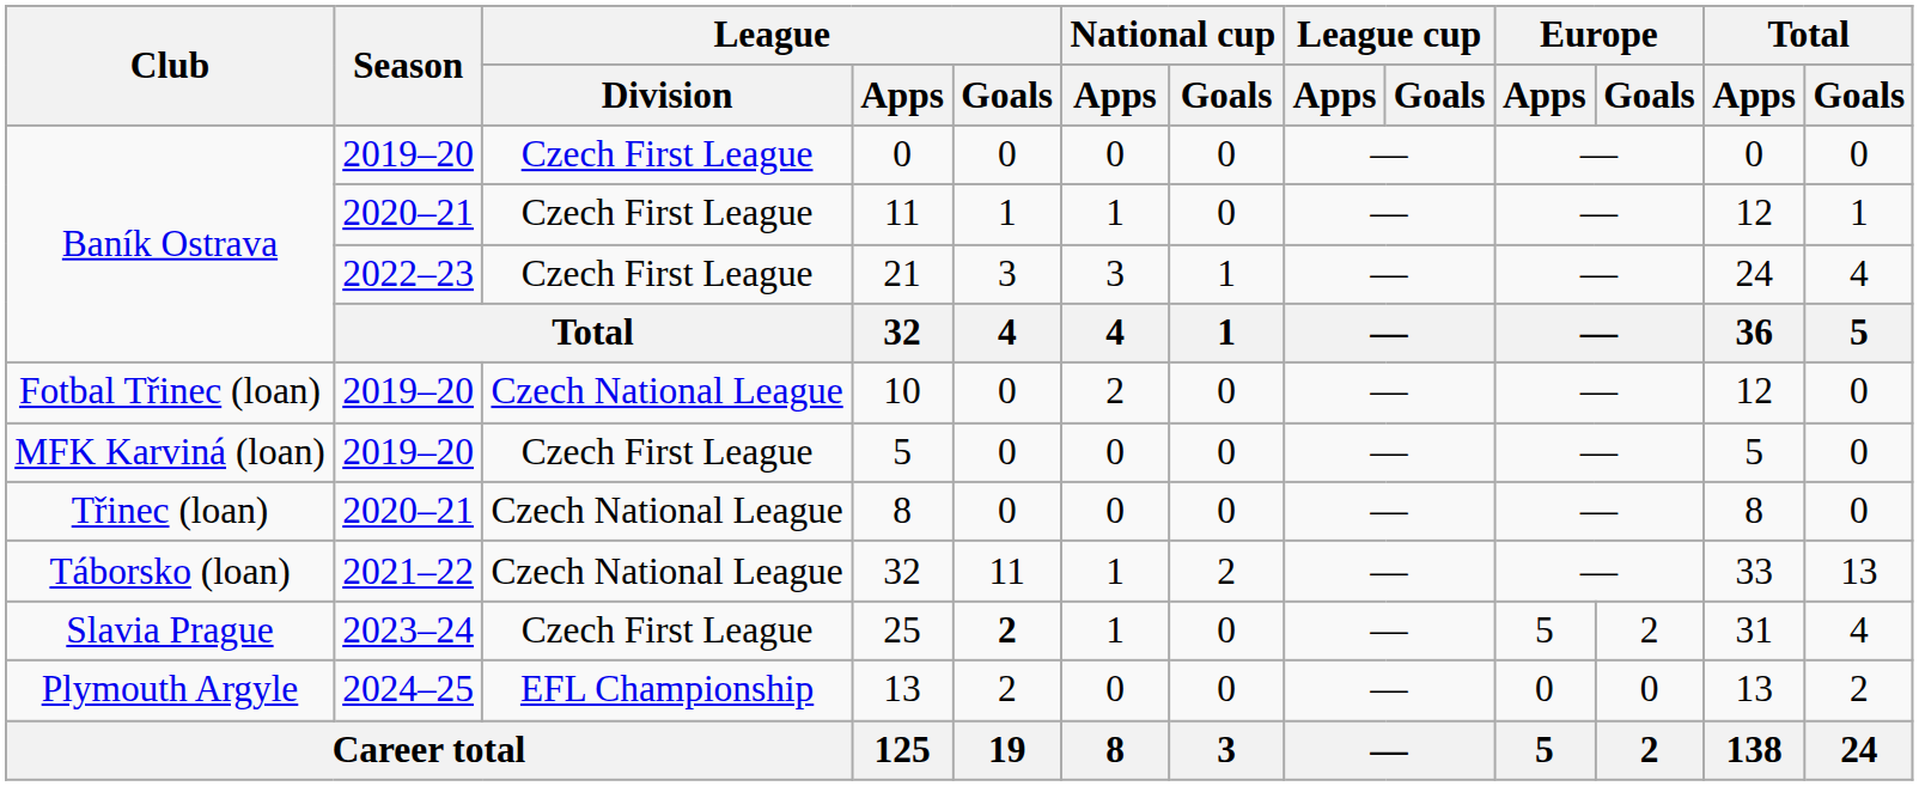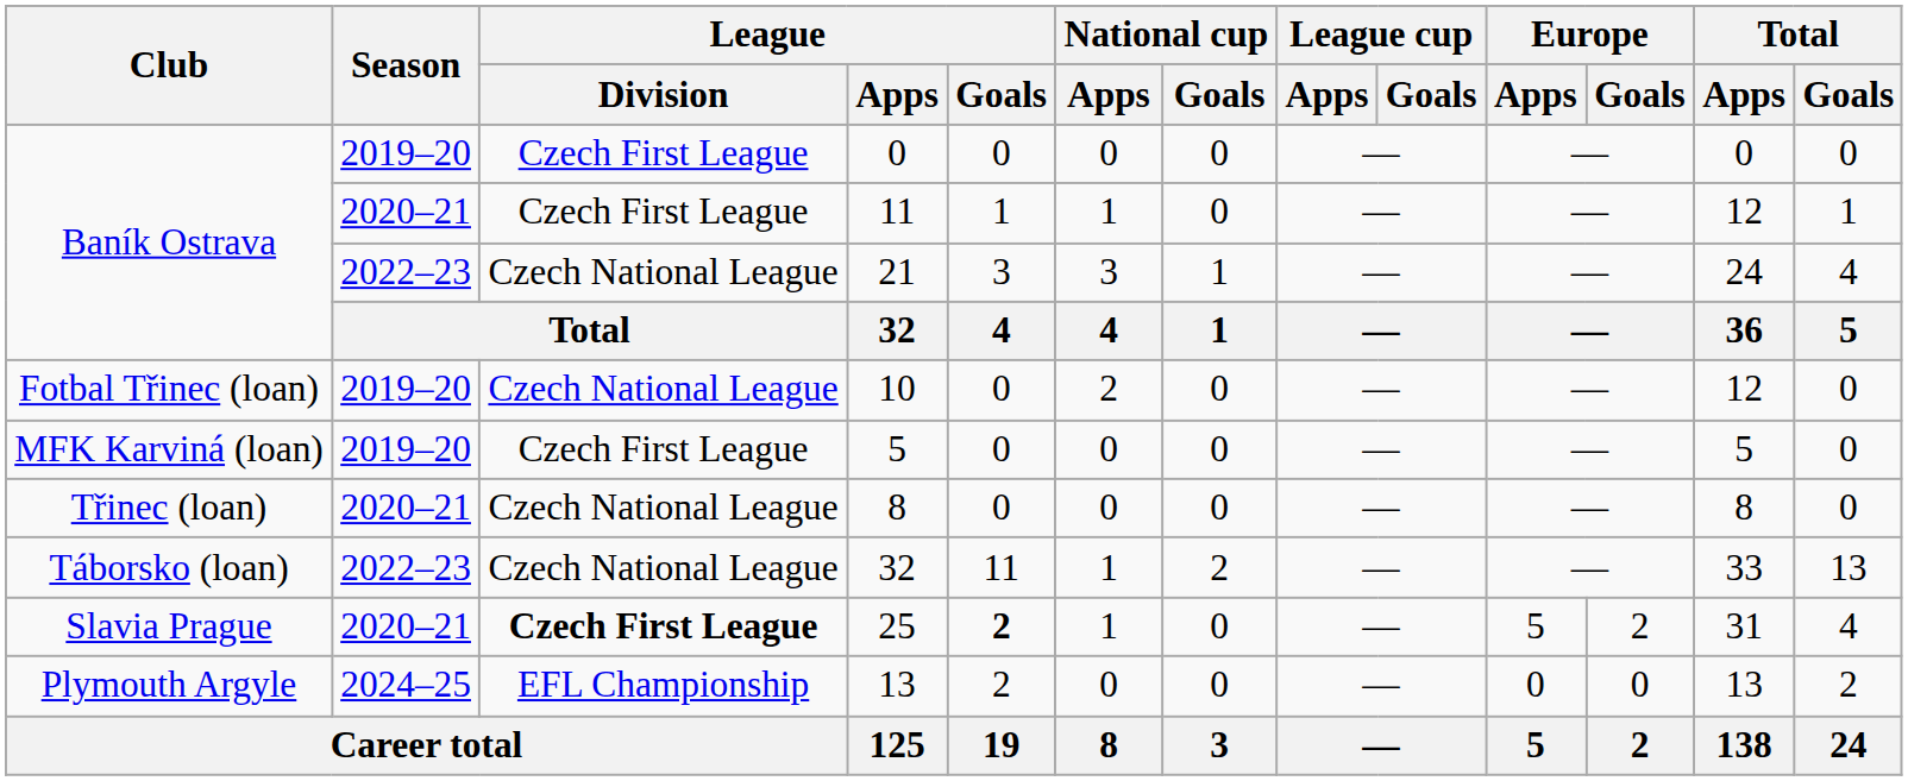 <table class="wikitable" style="text-align:center">
 <tr>
 <th rowspan="2">Club</th>
 <th rowspan="2">Season</th>
 <th colspan="3">League</th>
 <th colspan="2">National cup</th>
 <th colspan="2">League cup</th>
 <th colspan="2">Europe</th>
 <th colspan="2">Total</th>
 </tr>
 <tr>
 <th>Division</th>
 <th>Apps</th>
 <th>Goals</th>
 <th>Apps</th>
 <th>Goals</th>
 <th>Apps</th>
 <th>Goals</th>
 <th>Apps</th>
 <th>Goals</th>
 <th>Apps</th>
 <th>Goals</th>
 </tr>
 <tr>
 <td rowspan="4"><a href='#'>Baník Ostrava</a></td>
 <td><a href='#'>2019–20</a></td>
 <td><a href='#'>Czech First League</a></td>
 <td>0</td>
 <td>0</td>
 <td>0</td>
 <td>0</td>
 <td colspan="2">—</td>
 <td colspan="2">—</td>
 <td>0</td>
 <td>0</td>
 </tr>
 <tr>
 <td><a href='#'>2020–21</a></td>
 <td>Czech First League</td>
 <td>11</td>
 <td>1</td>
 <td>1</td>
 <td>0</td>
 <td colspan="2">—</td>
 <td colspan="2">—</td>
 <td>12</td>
 <td>1</td>
 </tr>
 <tr>
 <td><a href='#'>2022–23</a></td>
-<td>Czech First League</td>
+<td>Czech National League</td>
 <td>21</td>
 <td>3</td>
 <td>3</td>
 <td>1</td>
 <td colspan="2">—</td>
 <td colspan="2">—</td>
 <td>24</td>
 <td>4</td>
 </tr>
 <tr>
 <th colspan="2">Total</th>
 <th>32</th>
 <th>4</th>
 <th>4</th>
 <th>1</th>
 <th colspan="2">—</th>
 <th colspan="2">—</th>
 <th>36</th>
 <th>5</th>
 </tr>
 <tr>
 <td><a href='#'>Fotbal Třinec</a> (loan)</td>
 <td><a href='#'>2019–20</a></td>
 <td><a href='#'>Czech National League</a></td>
 <td>10</td>
 <td>0</td>
 <td>2</td>
 <td>0</td>
 <td colspan="2">—</td>
 <td colspan="2">—</td>
 <td>12</td>
 <td>0</td>
 </tr>
 <tr>
 <td><a href='#'>MFK Karviná</a> (loan)</td>
 <td><a href='#'>2019–20</a></td>
 <td>Czech First League</td>
 <td>5</td>
 <td>0</td>
 <td>0</td>
 <td>0</td>
 <td colspan="2">—</td>
 <td colspan="2">—</td>
 <td>5</td>
 <td>0</td>
 </tr>
 <tr>
 <td><a href='#'>Třinec</a> (loan)</td>
 <td><a href='#'>2020–21</a></td>
 <td>Czech National League</td>
 <td>8</td>
 <td>0</td>
 <td>0</td>
 <td>0</td>
 <td colspan="2">—</td>
 <td colspan="2">—</td>
 <td>8</td>
 <td>0</td>
 </tr>
 <tr>
 <td><a href='#'>Táborsko</a> (loan)</td>
-<td><a href='#'>2021–22</a></td>
+<td><a href='#'>2022–23</a></td>
 <td>Czech National League</td>
 <td>32</td>
 <td>11</td>
 <td>1</td>
 <td>2</td>
 <td colspan="2">—</td>
 <td colspan="2">—</td>
 <td>33</td>
 <td>13</td>
 </tr>
 <tr>
 <td><a href='#'>Slavia Prague</a></td>
-<td><a href='#'>2023–24</a></td>
-<td>Czech First League</td>
+<td><a href='#'>2020–21</a></td>
+<td><strong>Czech First League</strong></td>
 <td>25</td>
 <td><strong>2</strong></td>
 <td>1</td>
 <td>0</td>
 <td colspan="2">—</td>
 <td>5</td>
 <td>2</td>
 <td>31</td>
 <td>4</td>
 </tr>
 <tr>
 <td><a href='#'>Plymouth Argyle</a></td>
 <td><a href='#'>2024–25</a></td>
 <td><a href='#'>EFL Championship</a></td>
 <td>13</td>
 <td>2</td>
 <td>0</td>
 <td>0</td>
 <td colspan="2">—</td>
 <td>0</td>
 <td>0</td>
 <td>13</td>
 <td>2</td>
 </tr>
 <tr>
 <th colspan="3">Career total</th>
 <th>125</th>
 <th>19</th>
 <th>8</th>
 <th>3</th>
 <th colspan="2">—</th>
 <th>5</th>
 <th>2</th>
 <th>138</th>
 <th>24</th>
 </tr>
 </table>
